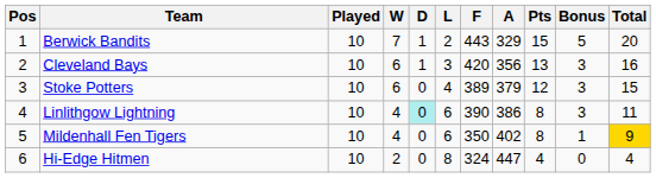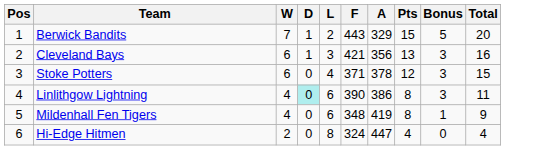 <table class="wikitable" style="font-size: 100%">
 <tr>
 <th width=20>Pos</th>
 <th width=300>Team</th>
-<th width=20>Played</th>
 <th width=20>W</th>
 <th width=20>D</th>
 <th width=20>L</th>
 <th width=20>F</th>
 <th width=20>A</th>
 <th width=20>Pts</th>
 <th width=20>Bonus</th>
 <th width=20>Total</th>
 </tr>
 <tr align=center>
 <td>1</td>
 <td align="left"><a href='#'>Berwick Bandits</a></td>
-<td>10</td>
 <td>7</td>
 <td>1</td>
 <td>2</td>
 <td>443</td>
 <td>329</td>
 <td>15</td>
 <td>5</td>
 <td>20</td>
 </tr>
 <tr align=center>
 <td>2</td>
 <td align="left"><a href='#'>Cleveland Bays</a></td>
-<td>10</td>
 <td>6</td>
 <td>1</td>
 <td>3</td>
-<td>420</td>
+<td>421</td>
 <td>356</td>
 <td>13</td>
 <td>3</td>
 <td>16</td>
 </tr>
 <tr align=center>
 <td>3</td>
 <td align="left"><a href='#'>Stoke Potters</a></td>
-<td>10</td>
 <td>6</td>
 <td>0</td>
 <td>4</td>
-<td>389</td>
-<td>379</td>
+<td>371</td>
+<td>378</td>
 <td>12</td>
 <td>3</td>
 <td>15</td>
 </tr>
 <tr align=center>
 <td>4</td>
 <td align="left"><a href='#'>Linlithgow Lightning</a></td>
-<td>10</td>
 <td>4</td>
 <td style="background: paleturquoise;">0</td>
 <td>6</td>
 <td>390</td>
 <td>386</td>
 <td>8</td>
 <td>3</td>
 <td>11</td>
 </tr>
 <tr align=center>
 <td>5</td>
 <td align="left"><a href='#'>Mildenhall Fen Tigers</a></td>
-<td>10</td>
 <td>4</td>
 <td>0</td>
 <td>6</td>
-<td>350</td>
-<td>402</td>
+<td>348</td>
+<td>419</td>
 <td>8</td>
 <td>1</td>
-<td style="background: gold;">9</td>
+<td>9</td>
 </tr>
 <tr align=center>
 <td>6</td>
 <td align="left"><a href='#'>Hi-Edge Hitmen</a></td>
-<td>10</td>
 <td>2</td>
 <td>0</td>
 <td>8</td>
 <td>324</td>
 <td>447</td>
 <td>4</td>
 <td>0</td>
 <td>4</td>
 </tr>
 </table>
